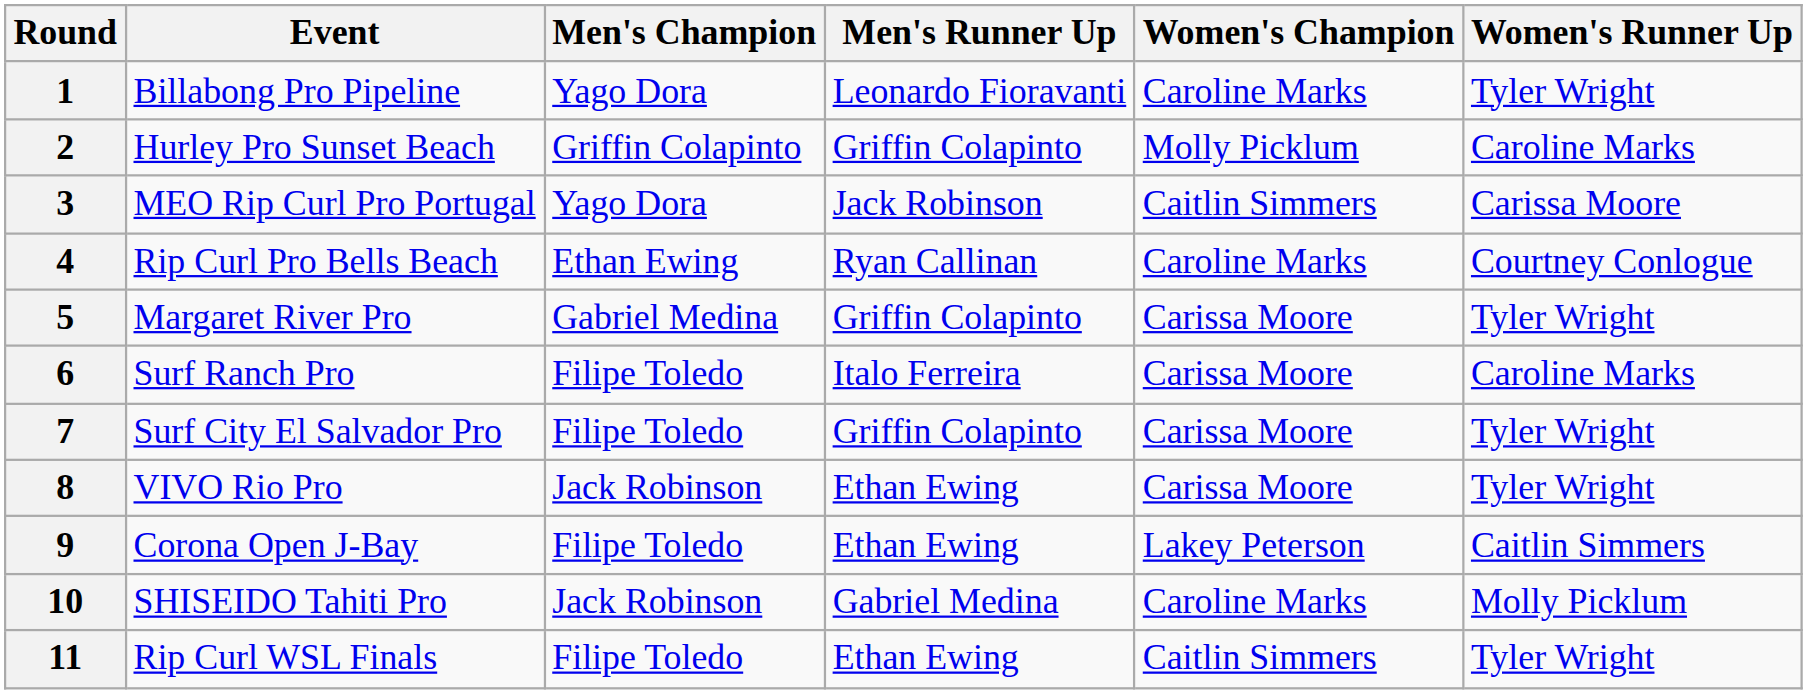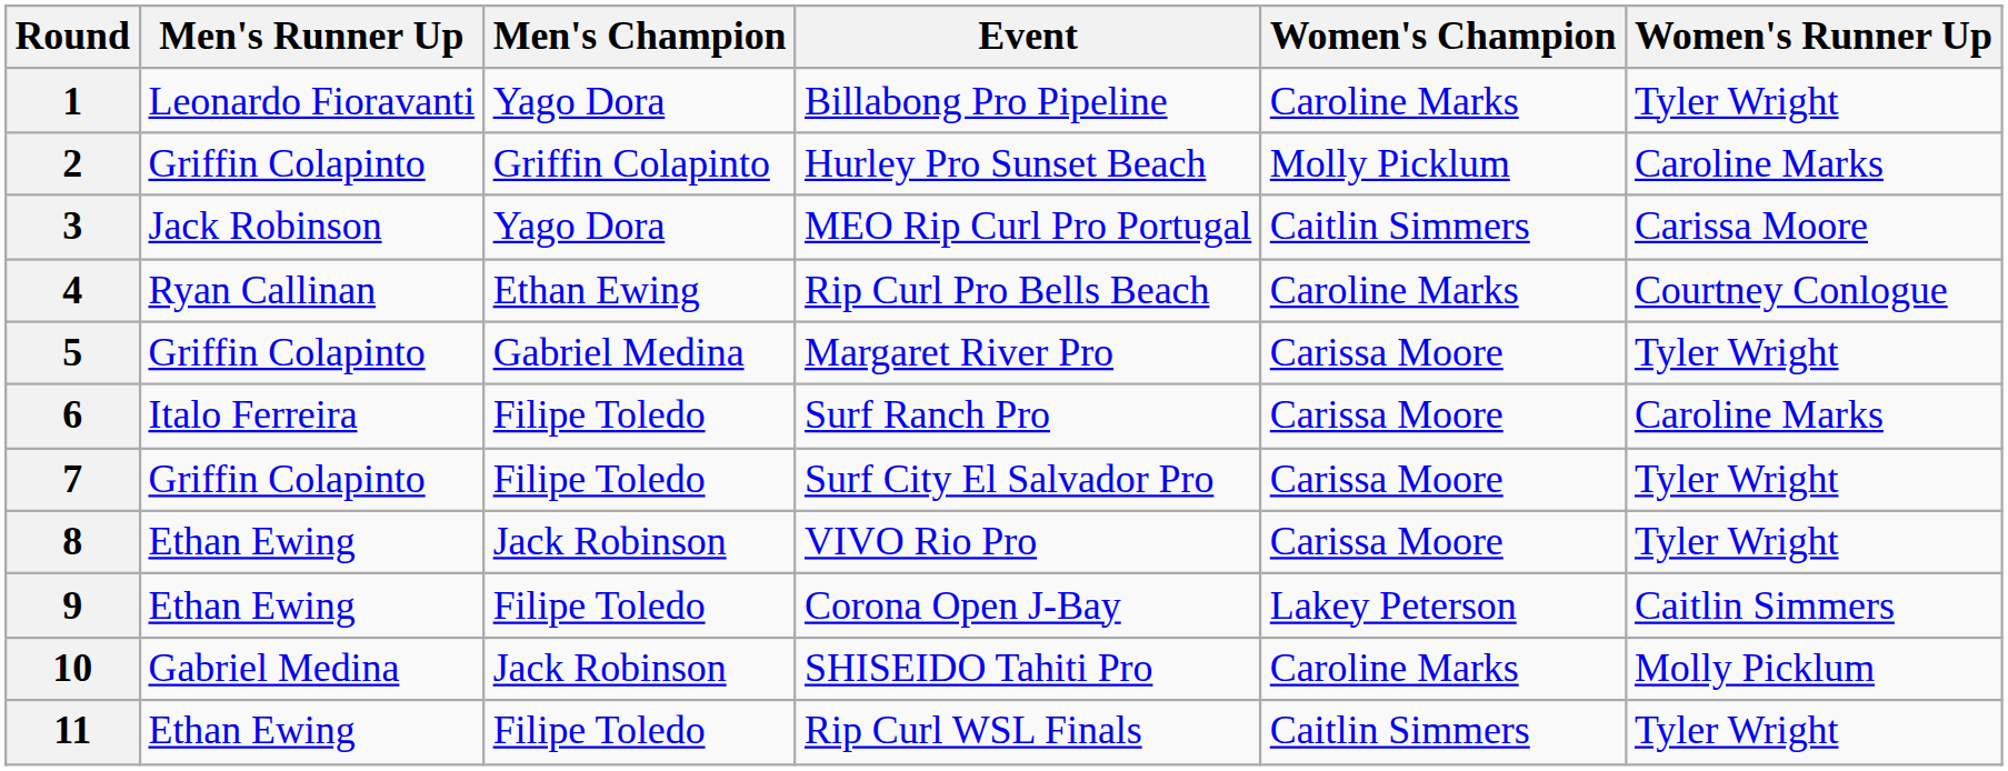 <table class="wikitable">
 <tr>
 <th>Round</th>
+<th>Men's Runner Up</th>
+<th>Men's Champion</th>
 <th>Event</th>
-<th>Men's Champion</th>
-<th>Men's Runner Up</th>
 <th>Women's Champion</th>
 <th>Women's Runner Up</th>
 </tr>
 <tr>
 <th>1</th>
+<td> <a href='#'>Leonardo Fioravanti</a></td>
+<td> <a href='#'>Yago Dora</a></td>
 <td> <a href='#'>Billabong Pro Pipeline</a></td>
-<td> <a href='#'>Yago Dora</a></td>
-<td> <a href='#'>Leonardo Fioravanti</a></td>
 <td> <a href='#'>Caroline Marks</a></td>
 <td> <a href='#'>Tyler Wright</a></td>
 </tr>
 <tr>
 <th>2</th>
-<td> <a href='#'>Hurley Pro Sunset Beach</a></td>
 <td> <a href='#'>Griffin Colapinto</a></td>
 <td> <a href='#'>Griffin Colapinto</a></td>
+<td> <a href='#'>Hurley Pro Sunset Beach</a></td>
 <td> <a href='#'>Molly Picklum</a></td>
 <td> <a href='#'>Caroline Marks</a></td>
 </tr>
 <tr>
 <th>3</th>
+<td> <a href='#'>Jack Robinson</a></td>
+<td> <a href='#'>Yago Dora</a></td>
 <td> <a href='#'>MEO Rip Curl Pro Portugal</a></td>
-<td> <a href='#'>Yago Dora</a></td>
-<td> <a href='#'>Jack Robinson</a></td>
 <td> <a href='#'>Caitlin Simmers</a></td>
 <td> <a href='#'>Carissa Moore</a></td>
 </tr>
 <tr>
 <th>4</th>
+<td> <a href='#'>Ryan Callinan</a></td>
+<td> <a href='#'>Ethan Ewing</a></td>
 <td> <a href='#'>Rip Curl Pro Bells Beach</a></td>
-<td> <a href='#'>Ethan Ewing</a></td>
-<td> <a href='#'>Ryan Callinan</a></td>
 <td> <a href='#'>Caroline Marks</a></td>
 <td> <a href='#'>Courtney Conlogue</a></td>
 </tr>
 <tr>
 <th>5</th>
+<td> <a href='#'>Griffin Colapinto</a></td>
+<td> <a href='#'>Gabriel Medina</a></td>
 <td> <a href='#'>Margaret River Pro</a></td>
-<td> <a href='#'>Gabriel Medina</a></td>
-<td> <a href='#'>Griffin Colapinto</a></td>
 <td> <a href='#'>Carissa Moore</a></td>
 <td> <a href='#'>Tyler Wright</a></td>
 </tr>
 <tr>
 <th>6</th>
+<td> <a href='#'>Italo Ferreira</a></td>
+<td> <a href='#'>Filipe Toledo</a></td>
 <td> <a href='#'>Surf Ranch Pro</a></td>
-<td> <a href='#'>Filipe Toledo</a></td>
-<td> <a href='#'>Italo Ferreira</a></td>
 <td> <a href='#'>Carissa Moore</a></td>
 <td> <a href='#'>Caroline Marks</a></td>
 </tr>
 <tr>
 <th>7</th>
+<td> <a href='#'>Griffin Colapinto</a></td>
+<td> <a href='#'>Filipe Toledo</a></td>
 <td> <a href='#'>Surf City El Salvador Pro</a></td>
-<td> <a href='#'>Filipe Toledo</a></td>
-<td> <a href='#'>Griffin Colapinto</a></td>
 <td> <a href='#'>Carissa Moore</a></td>
 <td> <a href='#'>Tyler Wright</a></td>
 </tr>
 <tr>
 <th>8</th>
+<td> <a href='#'>Ethan Ewing</a></td>
+<td> <a href='#'>Jack Robinson</a></td>
 <td> <a href='#'>VIVO Rio Pro</a></td>
-<td> <a href='#'>Jack Robinson</a></td>
-<td> <a href='#'>Ethan Ewing</a></td>
 <td> <a href='#'>Carissa Moore</a></td>
 <td> <a href='#'>Tyler Wright</a></td>
 </tr>
 <tr>
 <th>9</th>
+<td> <a href='#'>Ethan Ewing</a></td>
+<td> <a href='#'>Filipe Toledo</a></td>
 <td> <a href='#'>Corona Open J-Bay</a></td>
-<td> <a href='#'>Filipe Toledo</a></td>
-<td> <a href='#'>Ethan Ewing</a></td>
 <td> <a href='#'>Lakey Peterson</a></td>
 <td> <a href='#'>Caitlin Simmers</a></td>
 </tr>
 <tr>
 <th>10</th>
+<td> <a href='#'>Gabriel Medina</a></td>
+<td> <a href='#'>Jack Robinson</a></td>
 <td> <a href='#'>SHISEIDO Tahiti Pro</a></td>
-<td> <a href='#'>Jack Robinson</a></td>
-<td> <a href='#'>Gabriel Medina</a></td>
 <td> <a href='#'>Caroline Marks</a></td>
 <td> <a href='#'>Molly Picklum</a></td>
 </tr>
 <tr>
 <th>11</th>
+<td> <a href='#'>Ethan Ewing</a></td>
+<td> <a href='#'>Filipe Toledo</a></td>
 <td> <a href='#'>Rip Curl WSL Finals</a></td>
-<td> <a href='#'>Filipe Toledo</a></td>
-<td> <a href='#'>Ethan Ewing</a></td>
 <td> <a href='#'>Caitlin Simmers</a></td>
 <td> <a href='#'>Tyler Wright</a></td>
 </tr>
 </table>
